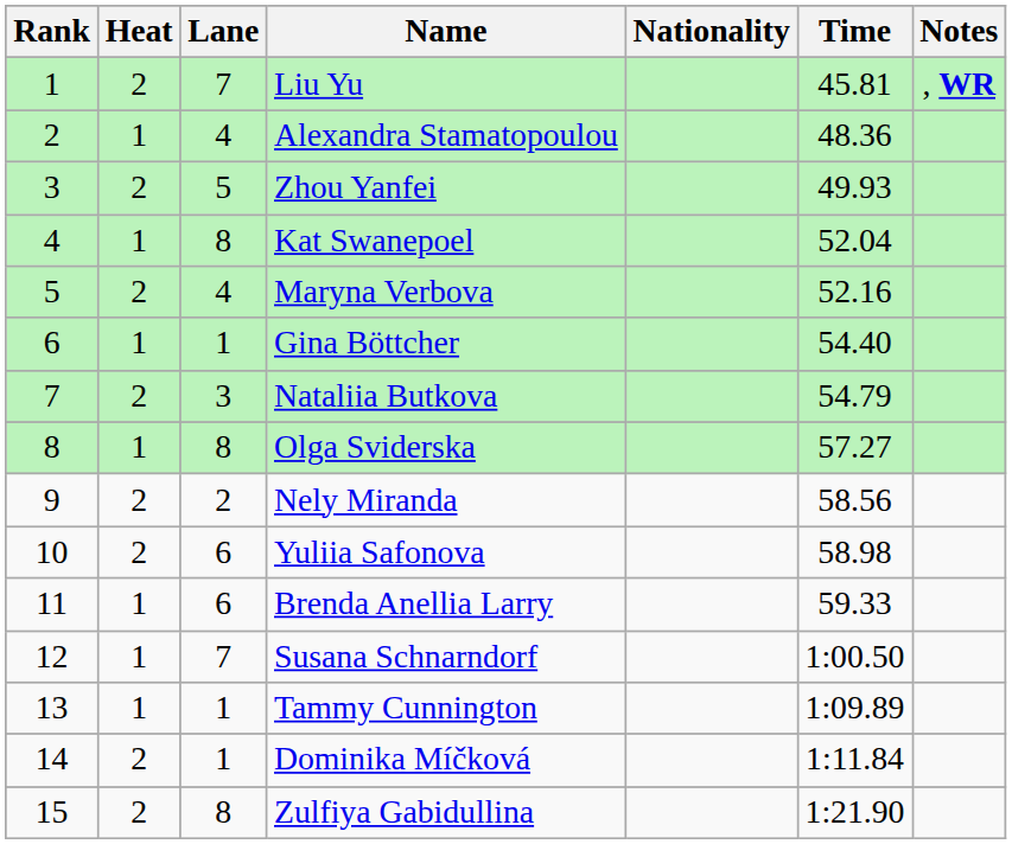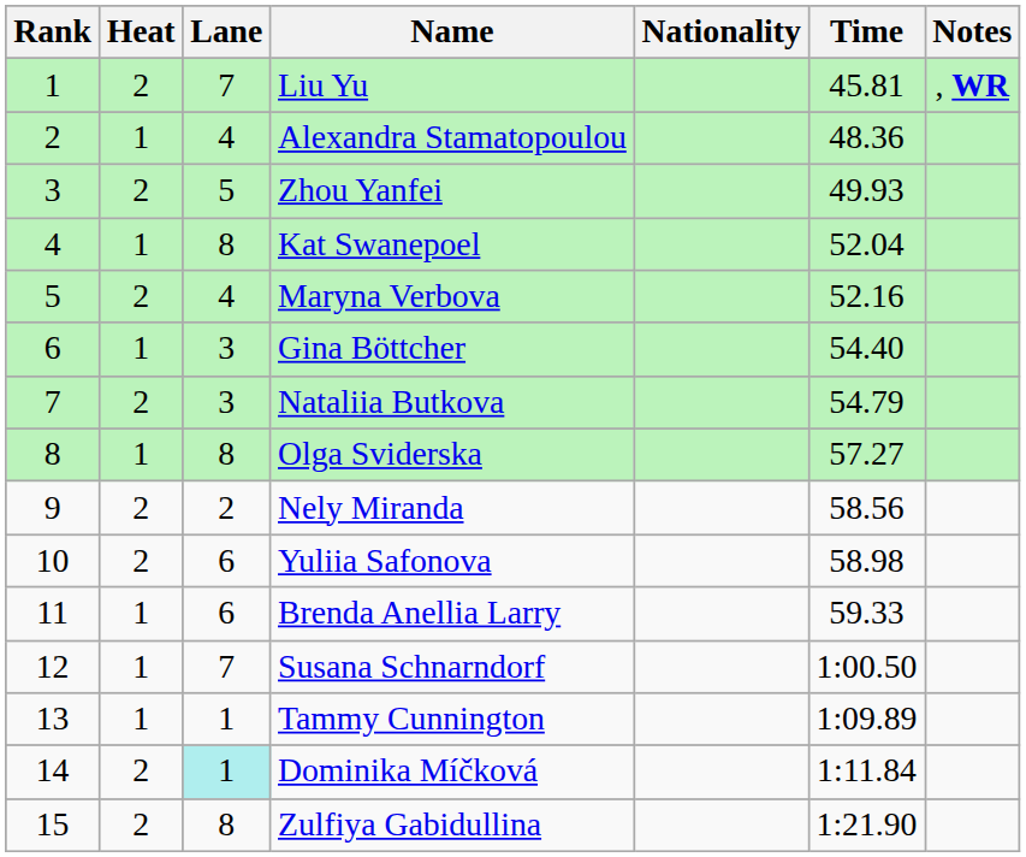 <table class="wikitable sortable" style="text-align:center">
 <tr>
 <th>Rank</th>
 <th>Heat</th>
 <th>Lane</th>
 <th>Name</th>
 <th>Nationality</th>
 <th>Time</th>
 <th>Notes</th>
 </tr>
 <tr bgcolor=bbf3bb>
 <td>1</td>
 <td>2</td>
 <td>7</td>
 <td align=left><a href='#'>Liu Yu</a></td>
 <td align=left></td>
 <td>45.81</td>
 <td>, <strong><a href='#'>WR</a></strong></td>
 </tr>
 <tr bgcolor=bbf3bb>
 <td>2</td>
 <td>1</td>
 <td>4</td>
 <td align=left><a href='#'>Alexandra Stamatopoulou</a></td>
 <td align=left></td>
 <td>48.36</td>
 <td></td>
 </tr>
 <tr bgcolor=bbf3bb>
 <td>3</td>
 <td>2</td>
 <td>5</td>
 <td align=left><a href='#'>Zhou Yanfei</a></td>
 <td align=left></td>
 <td>49.93</td>
 <td></td>
 </tr>
 <tr bgcolor=bbf3bb>
 <td>4</td>
 <td>1</td>
 <td>8</td>
 <td align=left><a href='#'>Kat Swanepoel</a></td>
 <td align=left></td>
 <td>52.04</td>
 <td></td>
 </tr>
 <tr bgcolor=bbf3bb>
 <td>5</td>
 <td>2</td>
 <td>4</td>
 <td align=left><a href='#'>Maryna Verbova</a></td>
 <td align=left></td>
 <td>52.16</td>
 <td></td>
 </tr>
 <tr bgcolor=bbf3bb>
 <td>6</td>
 <td>1</td>
-<td>1</td>
+<td>3</td>
 <td align=left><a href='#'>Gina Böttcher</a></td>
 <td align=left></td>
 <td>54.40</td>
 <td></td>
 </tr>
 <tr bgcolor=bbf3bb>
 <td>7</td>
 <td>2</td>
 <td>3</td>
 <td align=left><a href='#'>Nataliia Butkova</a></td>
 <td align=left></td>
 <td>54.79</td>
 <td></td>
 </tr>
 <tr bgcolor=bbf3bb>
 <td>8</td>
 <td>1</td>
 <td>8</td>
 <td align=left><a href='#'>Olga Sviderska</a></td>
 <td align=left></td>
 <td>57.27</td>
 <td></td>
 </tr>
 <tr>
 <td>9</td>
 <td>2</td>
 <td>2</td>
 <td align=left><a href='#'>Nely Miranda</a></td>
 <td align=left></td>
 <td>58.56</td>
 <td></td>
 </tr>
 <tr>
 <td>10</td>
 <td>2</td>
 <td>6</td>
 <td align=left><a href='#'>Yuliia Safonova</a></td>
 <td align=left></td>
 <td>58.98</td>
 <td></td>
 </tr>
 <tr>
 <td>11</td>
 <td>1</td>
 <td>6</td>
 <td align=left><a href='#'>Brenda Anellia Larry</a></td>
 <td align=left></td>
 <td>59.33</td>
 <td></td>
 </tr>
 <tr>
 <td>12</td>
 <td>1</td>
 <td>7</td>
 <td align=left><a href='#'>Susana Schnarndorf</a></td>
 <td align=left></td>
 <td>1:00.50</td>
 <td></td>
 </tr>
 <tr>
 <td>13</td>
 <td>1</td>
 <td>1</td>
 <td align=left><a href='#'>Tammy Cunnington</a></td>
 <td align=left></td>
 <td>1:09.89</td>
 <td></td>
 </tr>
 <tr>
 <td>14</td>
 <td>2</td>
-<td>1</td>
+<td style="background: paleturquoise;">1</td>
 <td align=left><a href='#'>Dominika Míčková</a></td>
 <td align=left></td>
 <td>1:11.84</td>
 <td></td>
 </tr>
 <tr>
 <td>15</td>
 <td>2</td>
 <td>8</td>
 <td align=left><a href='#'>Zulfiya Gabidullina</a></td>
 <td align=left></td>
 <td>1:21.90</td>
 <td></td>
 </tr>
 </table>
